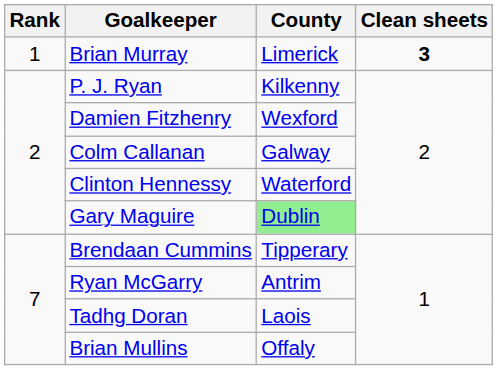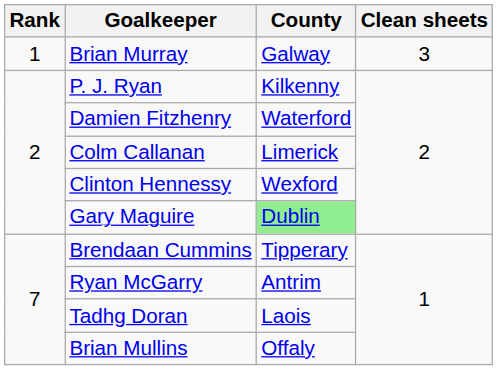 <table class="wikitable">
 <tr>
 <th>Rank</th>
 <th>Goalkeeper</th>
 <th>County</th>
 <th>Clean sheets</th>
 </tr>
 <tr>
 <td rowspan=1 align=center>1</td>
 <td><a href='#'>Brian Murray</a></td>
-<td> <a href='#'>Limerick</a></td>
-<td align=center><strong>3</strong></td>
+<td> <a href='#'>Galway</a></td>
+<td align=center>3</td>
 </tr>
 <tr>
 <td rowspan=5 align=center>2</td>
 <td><a href='#'>P. J. Ryan</a></td>
 <td> <a href='#'>Kilkenny</a></td>
 <td rowspan=5 align=center>2</td>
 </tr>
 <tr>
 <td><a href='#'>Damien Fitzhenry</a></td>
-<td> <a href='#'>Wexford</a></td>
+<td> <a href='#'>Waterford</a></td>
 </tr>
 <tr>
 <td><a href='#'>Colm Callanan</a></td>
-<td> <a href='#'>Galway</a></td>
+<td> <a href='#'>Limerick</a></td>
 </tr>
 <tr>
 <td><a href='#'>Clinton Hennessy</a></td>
-<td> <a href='#'>Waterford</a></td>
+<td> <a href='#'>Wexford</a></td>
 </tr>
 <tr>
 <td><a href='#'>Gary Maguire</a></td>
 <td style="background: lightgreen;"> <a href='#'>Dublin</a></td>
 </tr>
 <tr>
 <td rowspan=4 align=center>7</td>
 <td><a href='#'>Brendaan Cummins</a></td>
 <td> <a href='#'>Tipperary</a></td>
 <td rowspan=4 align=center>1</td>
 </tr>
 <tr>
 <td><a href='#'>Ryan McGarry</a></td>
 <td> <a href='#'>Antrim</a></td>
 </tr>
 <tr>
 <td><a href='#'>Tadhg Doran</a></td>
 <td> <a href='#'>Laois</a></td>
 </tr>
 <tr>
 <td><a href='#'>Brian Mullins</a></td>
 <td> <a href='#'>Offaly</a></td>
 </tr>
 </table>
